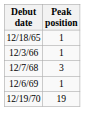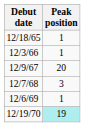 <table class="wikitable">
 <tr>
 <th>Debut<br>date</th>
 <th>Peak<br>position</th>
 </tr>
 <tr>
 <td align="center">12/18/65</td>
 <td align="center">1</td>
 </tr>
 <tr>
 <td align="center">12/3/66</td>
 <td align="center">1</td>
 </tr>
 <tr>
+<td align="center">12/9/67</td>
+<td align="center">20</td>
+</tr>
+<tr>
 <td align="center">12/7/68</td>
 <td align="center">3</td>
 </tr>
 <tr>
 <td align="center">12/6/69</td>
 <td align="center">1</td>
 </tr>
 <tr>
 <td align="center">12/19/70</td>
-<td align="center">19</td>
+<td align="center" style="background: paleturquoise;">19</td>
 </tr>
 </table>
